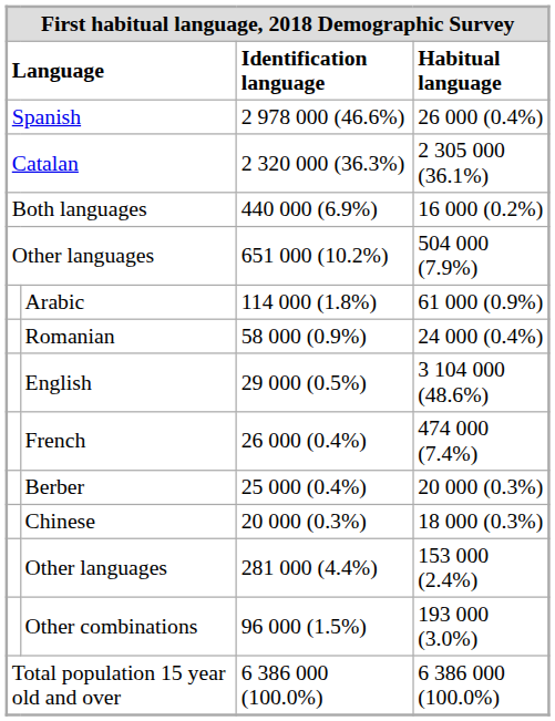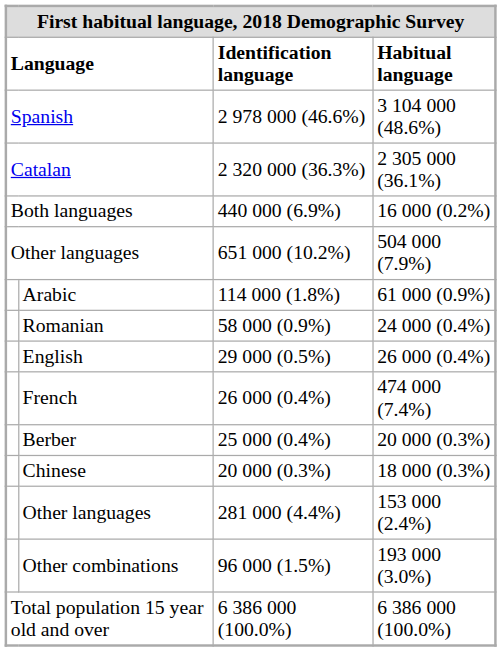 <table cellpadding="3" cellspacing="0" rules="all" style="width:400px; float:right; margin:1em; background:#fff; border:2px solid #aaa; font-size:100%;">
 <tr style="background:#ddd;">
 <th colspan="4" style="text-align:center;"><strong>First habitual language, 2018 Demographic Survey</strong></th>
 </tr>
 <tr>
 <td colspan="2"><strong>Language</strong></td>
 <td><strong>Identification language</strong></td>
 <td><strong>Habitual language</strong></td>
 </tr>
 <tr>
 <td colspan="2"><a href='#'>Spanish</a></td>
 <td>2 978 000 (46.6%)</td>
-<td>26 000 (0.4%)</td>
+<td>3 104 000 (48.6%)</td>
 </tr>
 <tr>
 <td colspan="2"><a href='#'>Catalan</a></td>
 <td>2 320 000 (36.3%)</td>
 <td>2 305 000 (36.1%)</td>
 </tr>
 <tr>
 <td colspan="2">Both languages</td>
 <td>440 000 (6.9%)</td>
 <td>16 000 (0.2%)</td>
 </tr>
 <tr>
 <td colspan="2">Other languages</td>
 <td>651 000 (10.2%)</td>
 <td>504 000 (7.9%)</td>
 </tr>
 <tr>
 <td></td>
 <td>Arabic</td>
 <td>114 000 (1.8%)</td>
 <td>61 000 (0.9%)</td>
 </tr>
 <tr>
 <td></td>
 <td>Romanian</td>
 <td>58 000 (0.9%)</td>
 <td>24 000 (0.4%)</td>
 </tr>
 <tr>
 <td></td>
 <td>English</td>
 <td>29 000 (0.5%)</td>
-<td>3 104 000 (48.6%)</td>
+<td>26 000 (0.4%)</td>
 </tr>
 <tr>
 <td></td>
 <td>French</td>
 <td>26 000 (0.4%)</td>
 <td>474 000 (7.4%)</td>
 </tr>
 <tr>
 <td></td>
 <td>Berber</td>
 <td>25 000 (0.4%)</td>
 <td>20 000 (0.3%)</td>
 </tr>
 <tr>
 <td></td>
 <td>Chinese</td>
 <td>20 000 (0.3%)</td>
 <td>18 000 (0.3%)</td>
 </tr>
 <tr>
 <td></td>
 <td>Other languages</td>
 <td>281 000 (4.4%)</td>
 <td>153 000 (2.4%)</td>
 </tr>
 <tr>
 <td></td>
 <td>Other combinations</td>
 <td>96 000 (1.5%)</td>
 <td>193 000 (3.0%)</td>
 </tr>
 <tr>
 <td colspan="2">Total population 15 year old and over</td>
 <td>6 386 000 (100.0%)</td>
 <td>6 386 000 (100.0%)</td>
 </tr>
 </table>
